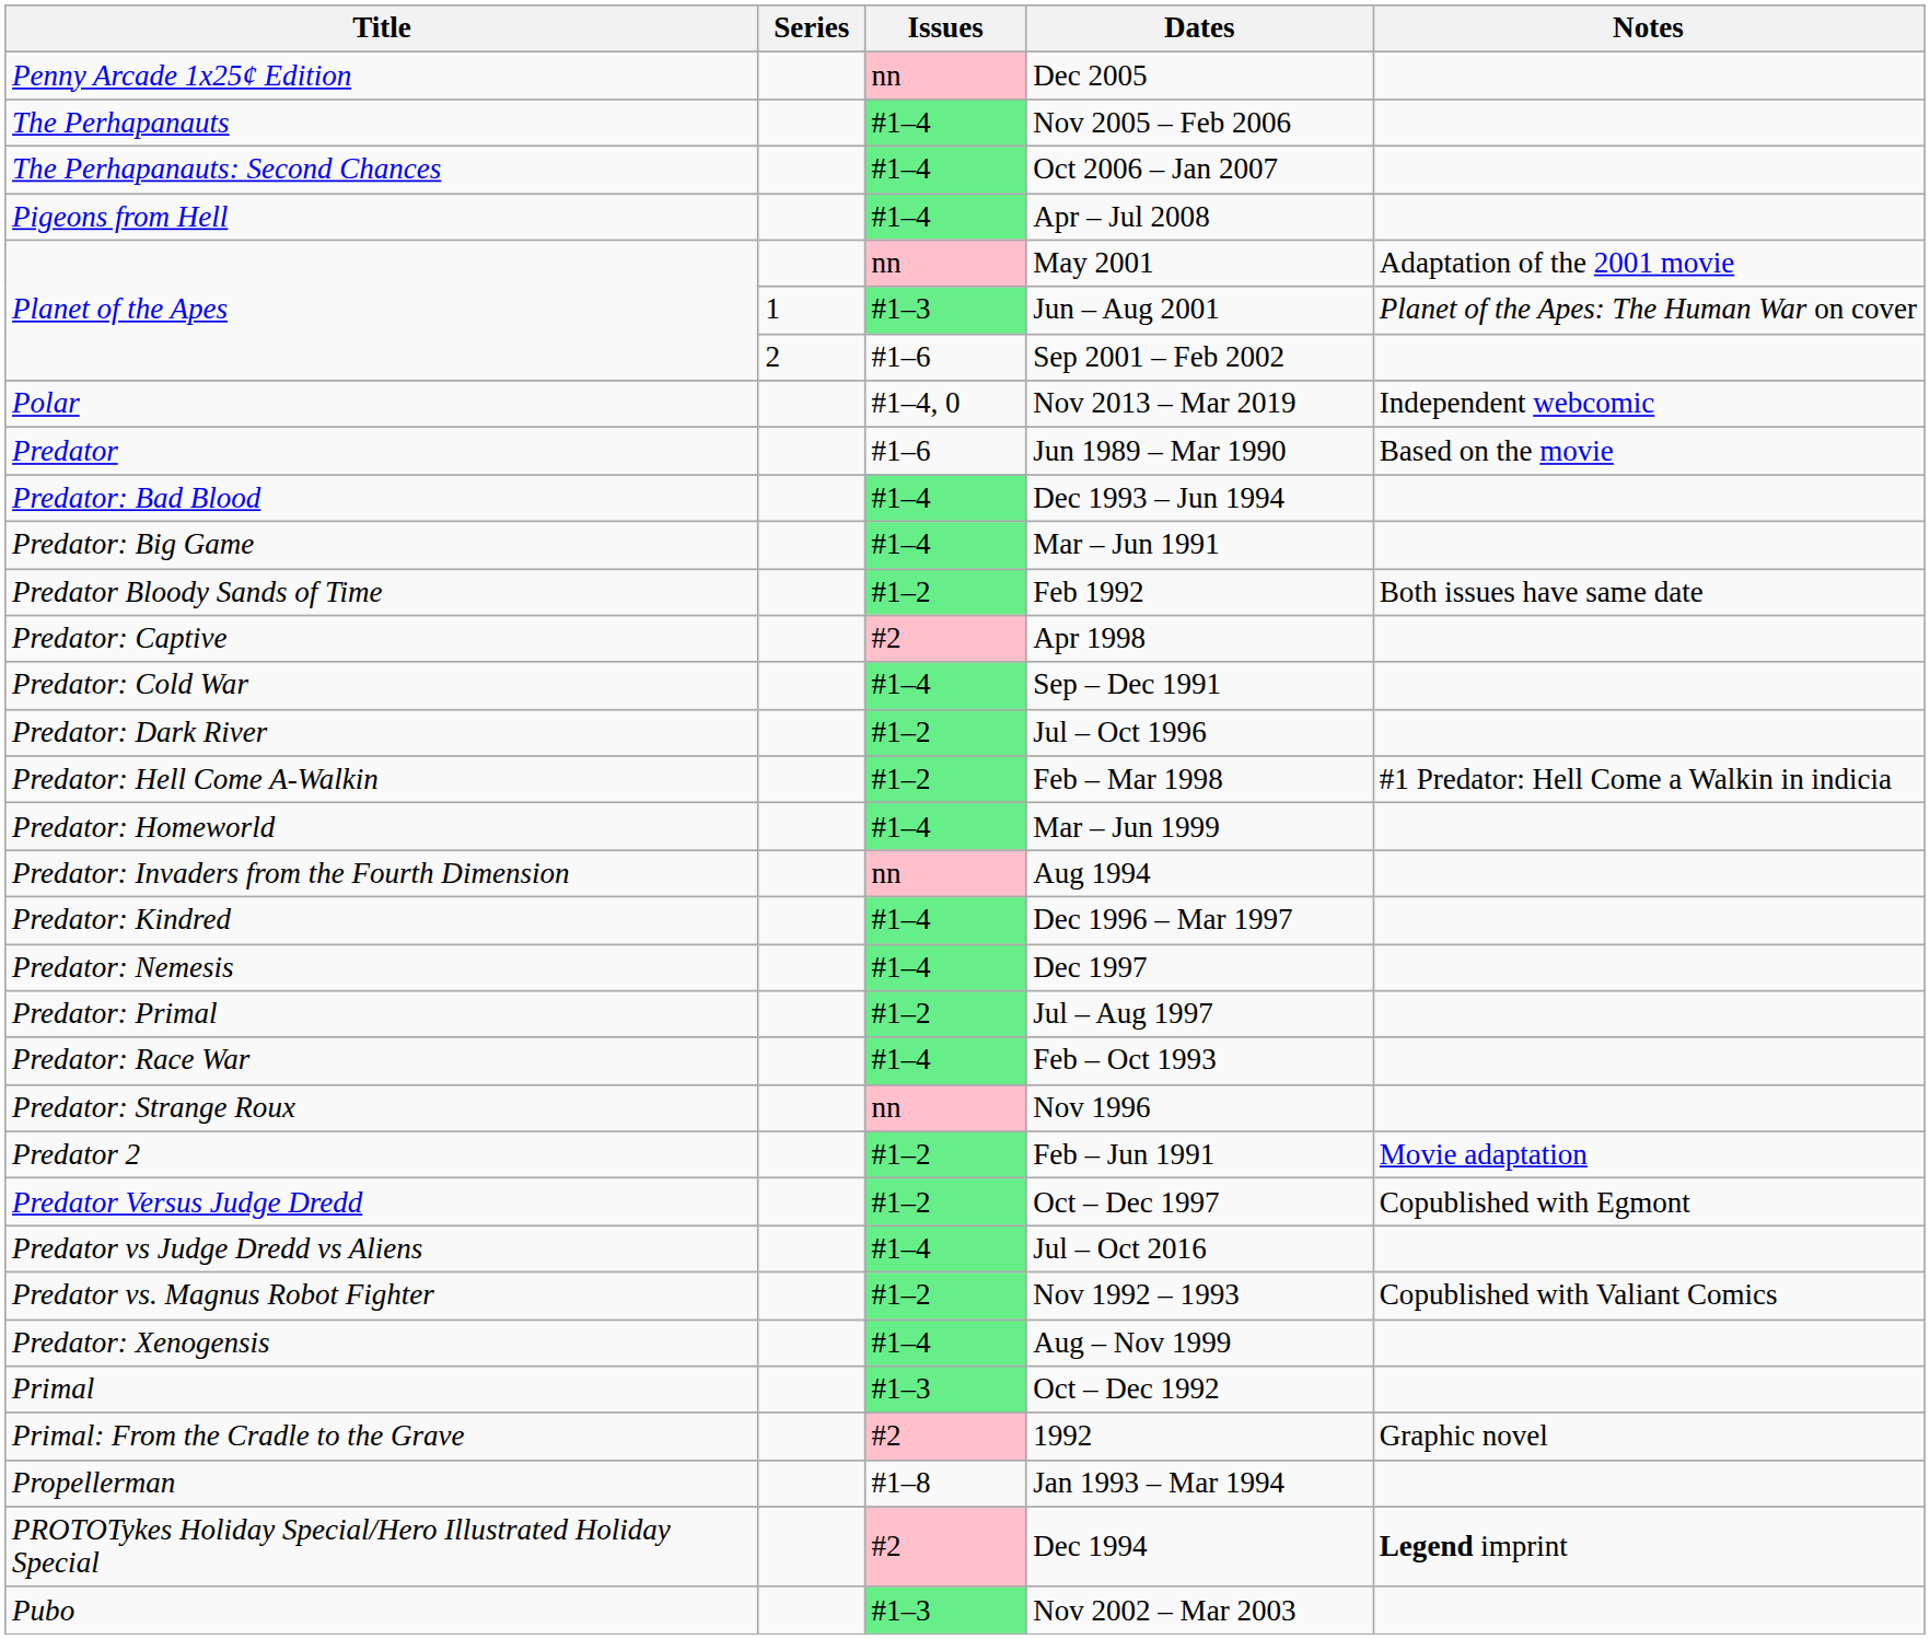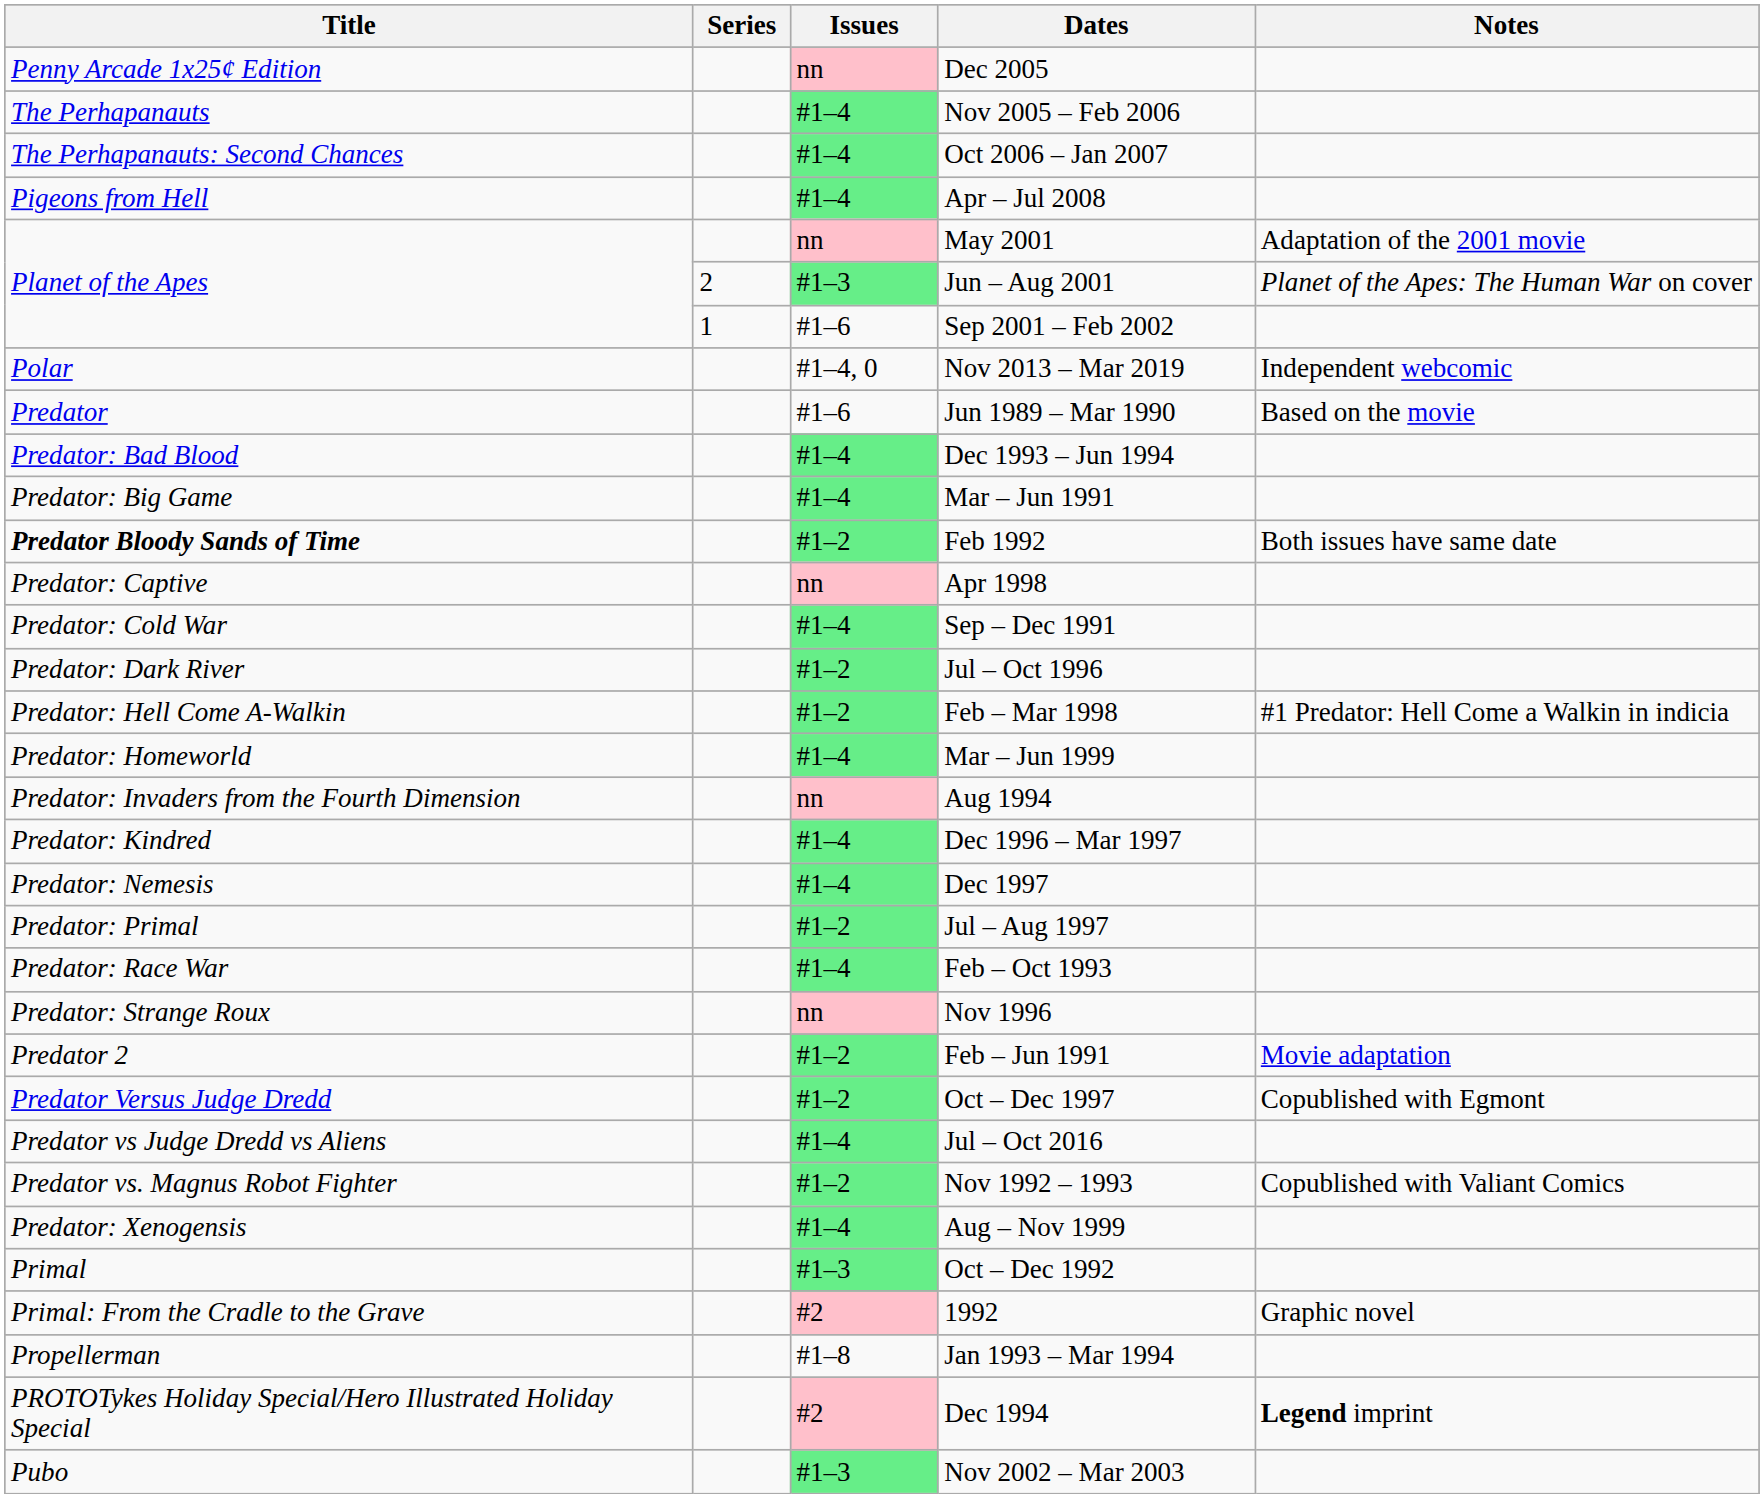 <table class="wikitable">
 <tr>
 <th scope="col" style="width: 400px;">Title</th>
 <th scope="col" style="width: 50px;">Series</th>
 <th scope="col" style="width: 80px;">Issues</th>
 <th scope="col" style="width: 180px;">Dates</th>
 <th>Notes</th>
 </tr>
 <tr>
 <td><em><a href='#'>Penny Arcade 1x25¢ Edition</a></em></td>
 <td></td>
 <td style="background:#FFC0CB;">nn</td>
 <td>Dec 2005</td>
 <td></td>
 </tr>
 <tr>
 <td><em><a href='#'>The Perhapanauts</a></em></td>
 <td></td>
 <td style="background:#66EE88;">#1–4</td>
 <td>Nov 2005 – Feb 2006</td>
 <td></td>
 </tr>
 <tr>
 <td><em><a href='#'>The Perhapanauts: Second Chances</a></em></td>
 <td></td>
 <td style="background:#66EE88;">#1–4</td>
 <td>Oct 2006 – Jan 2007</td>
 <td></td>
 </tr>
 <tr>
 <td><em><a href='#'>Pigeons from Hell</a></em></td>
 <td></td>
 <td style="background:#66EE88;">#1–4</td>
 <td>Apr – Jul 2008</td>
 <td></td>
 </tr>
 <tr>
 <td rowspan="3"><em><a href='#'>Planet of the Apes</a></em></td>
 <td></td>
 <td style="background:#FFC0CB;">nn</td>
 <td>May 2001</td>
 <td>Adaptation of the <a href='#'>2001 movie</a></td>
 </tr>
 <tr>
-<td>1</td>
+<td>2</td>
 <td style="background:#66EE88;">#1–3</td>
 <td>Jun – Aug 2001</td>
 <td><em>Planet of the Apes: The Human War</em> on cover</td>
 </tr>
 <tr>
-<td>2</td>
+<td>1</td>
 <td>#1–6</td>
 <td>Sep 2001 – Feb 2002</td>
 <td></td>
 </tr>
 <tr>
 <td><em><a href='#'>Polar</a></em></td>
 <td></td>
 <td>#1–4, 0</td>
 <td>Nov 2013 – Mar 2019</td>
 <td>Independent <a href='#'>webcomic</a></td>
 </tr>
 <tr>
 <td><em><a href='#'>Predator</a></em></td>
 <td></td>
 <td>#1–6</td>
 <td>Jun 1989 – Mar 1990</td>
 <td>Based on the <a href='#'>movie</a></td>
 </tr>
 <tr>
 <td><em><a href='#'>Predator: Bad Blood</a></em></td>
 <td></td>
 <td style="background:#66EE88;">#1–4</td>
 <td>Dec 1993 – Jun 1994</td>
 <td></td>
 </tr>
 <tr>
 <td><em>Predator: Big Game</em></td>
 <td></td>
 <td style="background:#66EE88;">#1–4</td>
 <td>Mar – Jun 1991</td>
 <td></td>
 </tr>
 <tr>
-<td><em>Predator Bloody Sands of Time</em></td>
+<td><strong><em>Predator Bloody Sands of Time</em></strong></td>
 <td></td>
 <td style="background:#66EE88;">#1–2</td>
 <td>Feb 1992</td>
 <td>Both issues have same date</td>
 </tr>
 <tr>
 <td><em>Predator: Captive</em></td>
 <td></td>
-<td style="background:#FFC0CB;">#2</td>
+<td style="background:#FFC0CB;">nn</td>
 <td>Apr 1998</td>
 <td></td>
 </tr>
 <tr>
 <td><em>Predator: Cold War</em></td>
 <td></td>
 <td style="background:#66EE88;">#1–4</td>
 <td>Sep – Dec 1991</td>
 <td></td>
 </tr>
 <tr>
 <td><em>Predator: Dark River</em></td>
 <td></td>
 <td style="background:#66EE88;">#1–2</td>
 <td>Jul – Oct 1996</td>
 <td></td>
 </tr>
 <tr>
 <td><em>Predator: Hell Come A-Walkin<strong></td>
 <td></td>
 <td style="background:#66EE88;">#1–2</td>
 <td>Feb – Mar 1998</td>
 <td>#1 </em>Predator: Hell Come a Walkin</strong> in indicia</td>
 </tr>
 <tr>
 <td><em>Predator: Homeworld</em></td>
 <td></td>
 <td style="background:#66EE88;">#1–4</td>
 <td>Mar – Jun 1999</td>
 <td></td>
 </tr>
 <tr>
 <td><em>Predator: Invaders from the Fourth Dimension</em></td>
 <td></td>
 <td style="background:#FFC0CB;">nn</td>
 <td>Aug 1994</td>
 <td></td>
 </tr>
 <tr>
 <td><em>Predator: Kindred</em></td>
 <td></td>
 <td style="background:#66EE88;">#1–4</td>
 <td>Dec 1996 – Mar 1997</td>
 <td></td>
 </tr>
 <tr>
 <td><em>Predator: Nemesis</em></td>
 <td></td>
 <td style="background:#66EE88;">#1–4</td>
 <td>Dec 1997</td>
 <td></td>
 </tr>
 <tr>
 <td><em>Predator: Primal</em></td>
 <td></td>
 <td style="background:#66EE88;">#1–2</td>
 <td>Jul – Aug 1997</td>
 <td></td>
 </tr>
 <tr>
 <td><em>Predator: Race War</em></td>
 <td></td>
 <td style="background:#66EE88;">#1–4</td>
 <td>Feb – Oct 1993</td>
 <td></td>
 </tr>
 <tr>
 <td><em>Predator: Strange Roux</em></td>
 <td></td>
 <td style="background:#FFC0CB;">nn</td>
 <td>Nov 1996</td>
 <td></td>
 </tr>
 <tr>
 <td><em>Predator 2</em></td>
 <td></td>
 <td style="background:#66EE88;">#1–2</td>
 <td>Feb – Jun 1991</td>
 <td><a href='#'>Movie adaptation</a></td>
 </tr>
 <tr>
 <td><em><a href='#'>Predator Versus Judge Dredd</a></em></td>
 <td></td>
 <td style="background:#66EE88;">#1–2</td>
 <td>Oct – Dec 1997</td>
 <td>Copublished with Egmont</td>
 </tr>
 <tr>
 <td><em>Predator vs Judge Dredd vs Aliens</em></td>
 <td></td>
 <td style="background:#66EE88;">#1–4</td>
 <td>Jul – Oct 2016</td>
 <td></td>
 </tr>
 <tr>
 <td><em>Predator vs. Magnus Robot Fighter </em></td>
 <td></td>
 <td style="background:#66EE88;">#1–2</td>
 <td>Nov 1992 – 1993</td>
 <td>Copublished with Valiant Comics</td>
 </tr>
 <tr>
 <td><em>Predator: Xenogensis</em></td>
 <td></td>
 <td style="background:#66EE88;">#1–4</td>
 <td>Aug – Nov 1999</td>
 <td></td>
 </tr>
 <tr>
 <td><em>Primal</em></td>
 <td></td>
 <td style="background:#66EE88;">#1–3</td>
 <td>Oct – Dec 1992</td>
 <td></td>
 </tr>
 <tr>
 <td><em>Primal: From the Cradle to the Grave</em></td>
 <td></td>
 <td style="background:#FFC0CB;">#2</td>
 <td>1992</td>
 <td>Graphic novel</td>
 </tr>
 <tr>
 <td><em>Propellerman</em></td>
 <td></td>
 <td>#1–8</td>
 <td>Jan 1993 – Mar 1994</td>
 <td></td>
 </tr>
 <tr>
 <td><em>PROTOTykes Holiday Special/Hero Illustrated Holiday Special</em></td>
 <td></td>
 <td style="background:#FFC0CB;">#2</td>
 <td>Dec 1994</td>
 <td><strong>Legend</strong> imprint</td>
 </tr>
 <tr>
 <td><em>Pubo</em></td>
 <td></td>
 <td style="background:#66EE88;">#1–3</td>
 <td>Nov 2002 – Mar 2003</td>
 <td></td>
 </tr>
 </table>
